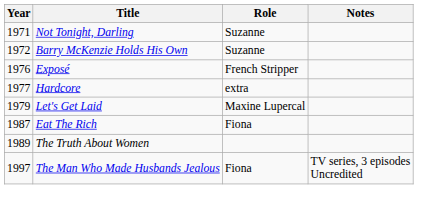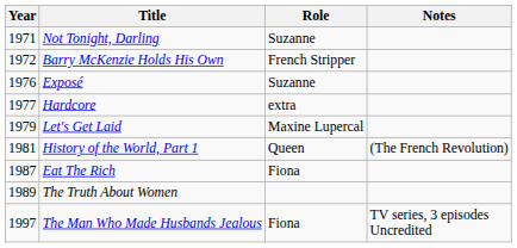 <table class="wikitable">
 <tr>
 <th>Year</th>
 <th>Title</th>
 <th>Role</th>
 <th class="unsortable">Notes</th>
 </tr>
 <tr>
 <td>1971</td>
 <td><em><a href='#'>Not Tonight, Darling</a></em></td>
 <td>Suzanne</td>
 <td></td>
 </tr>
 <tr>
 <td>1972</td>
 <td><em><a href='#'>Barry McKenzie Holds His Own</a></em></td>
-<td>Suzanne</td>
+<td>French Stripper</td>
 <td></td>
 </tr>
 <tr>
 <td>1976</td>
 <td><em><a href='#'>Exposé</a></em></td>
-<td>French Stripper</td>
+<td>Suzanne</td>
 <td></td>
 </tr>
 <tr>
 <td>1977</td>
 <td><em><a href='#'>Hardcore</a></em></td>
 <td>extra</td>
 <td></td>
 </tr>
 <tr>
 <td>1979</td>
 <td><em><a href='#'>Let's Get Laid</a></em></td>
 <td>Maxine Lupercal</td>
 <td></td>
+</tr>
+<tr>
+<td>1981</td>
+<td><em><a href='#'>History of the World, Part 1</a></em></td>
+<td>Queen</td>
+<td>(The French Revolution)</td>
 </tr>
 <tr>
 <td>1987</td>
 <td><em><a href='#'>Eat The Rich</a></em></td>
 <td>Fiona</td>
 <td></td>
 </tr>
 <tr>
 <td>1989</td>
 <td><em>The Truth About Women</em></td>
 <td></td>
 <td></td>
 </tr>
 <tr>
 <td>1997</td>
 <td><em><a href='#'>The Man Who Made Husbands Jealous</a></em></td>
 <td>Fiona</td>
 <td>TV series, 3 episodes<br>Uncredited</td>
 </tr>
 </table>
